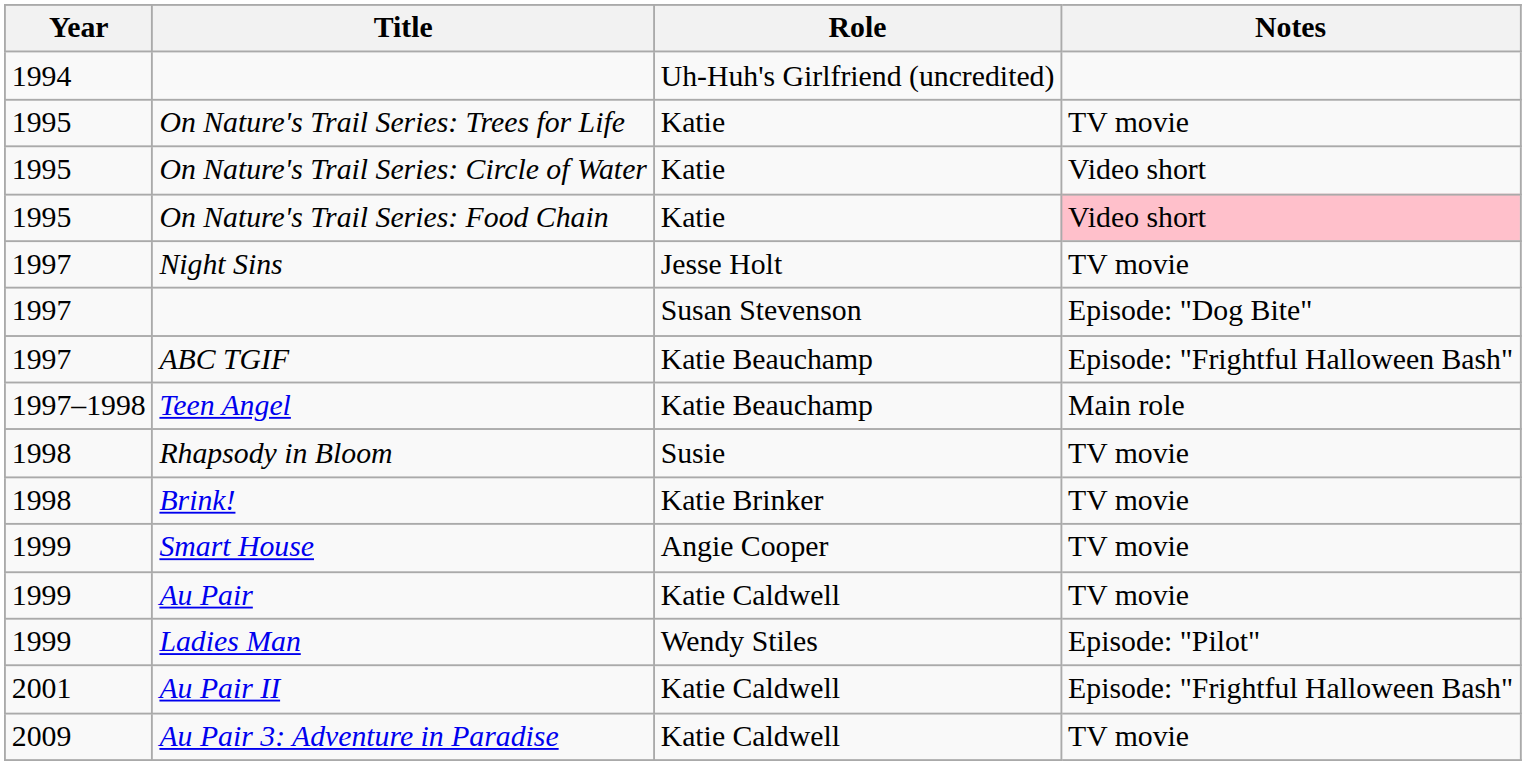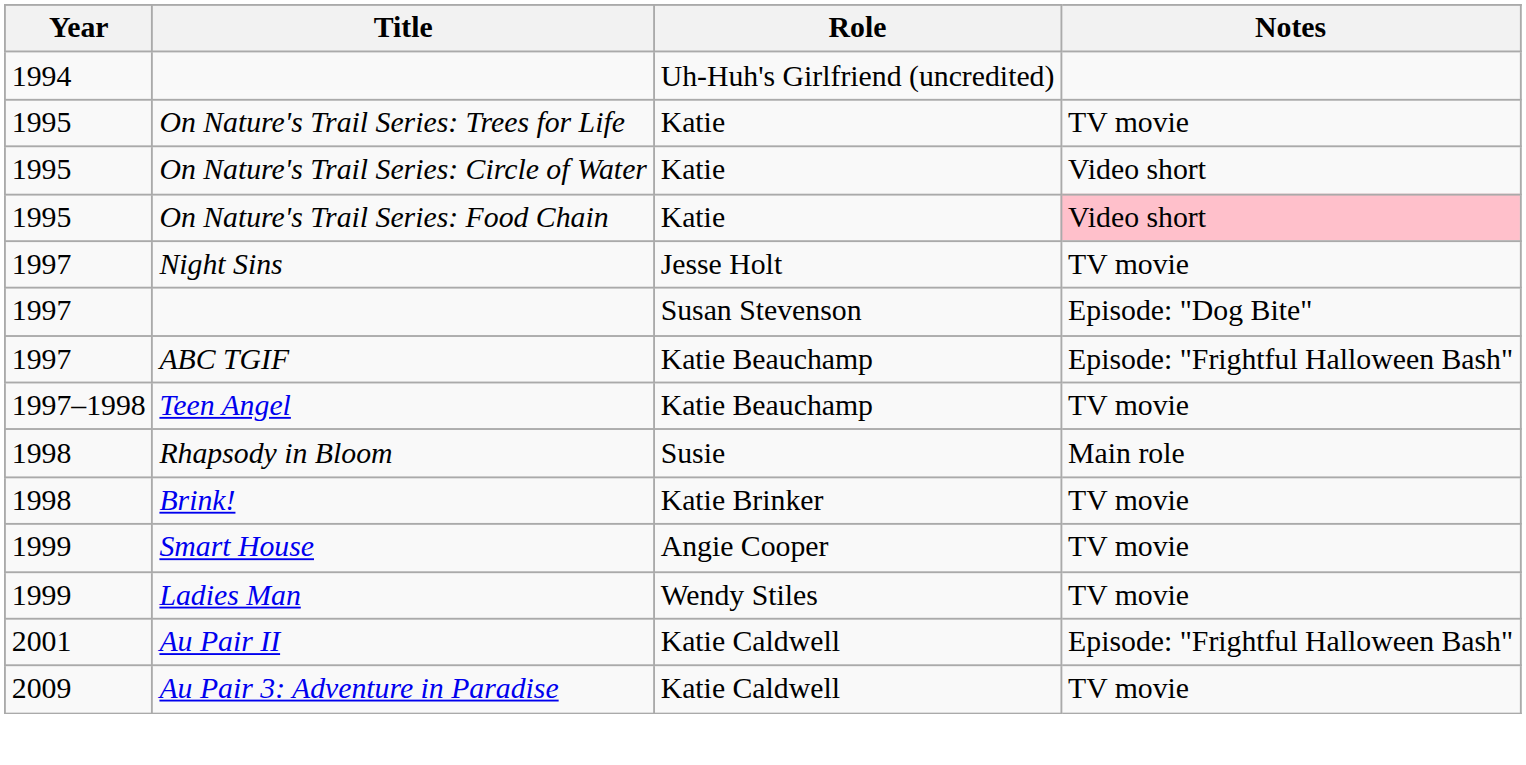 <table class="wikitable sortable">
 <tr>
 <th>Year</th>
 <th>Title</th>
 <th>Role</th>
 <th class="unsortable">Notes</th>
 </tr>
 <tr>
 <td>1994</td>
 <td><em></em></td>
 <td>Uh-Huh's Girlfriend (uncredited)</td>
 <td></td>
 </tr>
 <tr>
 <td>1995</td>
 <td><em>On Nature's Trail Series: Trees for Life</em></td>
 <td>Katie</td>
 <td>TV movie</td>
 </tr>
 <tr>
 <td>1995</td>
 <td><em>On Nature's Trail Series: Circle of Water</em></td>
 <td>Katie</td>
 <td>Video short</td>
 </tr>
 <tr>
 <td>1995</td>
 <td><em>On Nature's Trail Series: Food Chain</em></td>
 <td>Katie</td>
 <td style="background: pink;">Video short</td>
 </tr>
 <tr>
 <td>1997</td>
 <td><em>Night Sins</em></td>
 <td>Jesse Holt</td>
 <td>TV movie</td>
 </tr>
 <tr>
 <td>1997</td>
 <td><em></em></td>
 <td>Susan Stevenson</td>
 <td>Episode: "Dog Bite"</td>
 </tr>
 <tr>
 <td>1997</td>
 <td><em>ABC TGIF</em></td>
 <td>Katie Beauchamp</td>
 <td>Episode: "Frightful Halloween Bash"</td>
 </tr>
 <tr>
 <td>1997–1998</td>
 <td><em><a href='#'>Teen Angel</a></em></td>
 <td>Katie Beauchamp</td>
-<td>Main role</td>
+<td>TV movie</td>
 </tr>
 <tr>
 <td>1998</td>
 <td><em>Rhapsody in Bloom</em></td>
 <td>Susie</td>
-<td>TV movie</td>
+<td>Main role</td>
 </tr>
 <tr>
 <td>1998</td>
 <td><em><a href='#'>Brink!</a></em></td>
 <td>Katie Brinker</td>
 <td>TV movie</td>
 </tr>
 <tr>
 <td>1999</td>
 <td><em><a href='#'>Smart House</a></em></td>
 <td>Angie Cooper</td>
 <td>TV movie</td>
 </tr>
 <tr>
 <td>1999</td>
-<td><em><a href='#'>Au Pair</a></em></td>
-<td>Katie Caldwell</td>
-<td>TV movie</td>
-</tr>
-<tr>
-<td>1999</td>
 <td><em><a href='#'>Ladies Man</a></em></td>
 <td>Wendy Stiles</td>
-<td>Episode: "Pilot"</td>
+<td>TV movie</td>
 </tr>
 <tr>
 <td>2001</td>
 <td><em><a href='#'>Au Pair II</a></em></td>
 <td>Katie Caldwell</td>
 <td>Episode: "Frightful Halloween Bash"</td>
 </tr>
 <tr>
 <td>2009</td>
 <td><em><a href='#'>Au Pair 3: Adventure in Paradise</a></em></td>
 <td>Katie Caldwell</td>
 <td>TV movie</td>
 </tr>
 </table>
